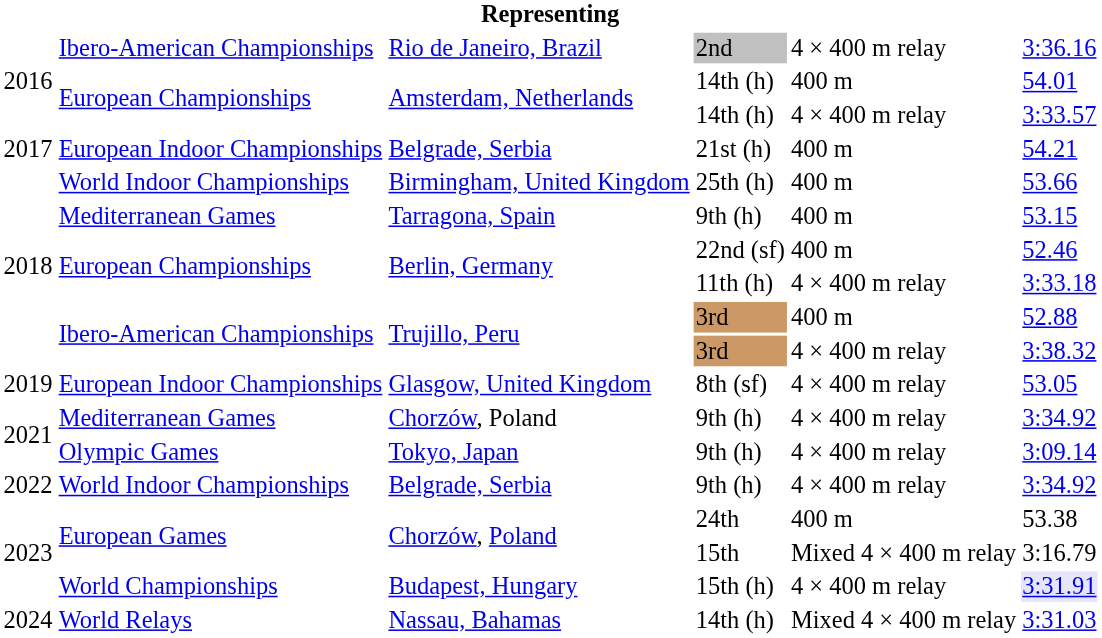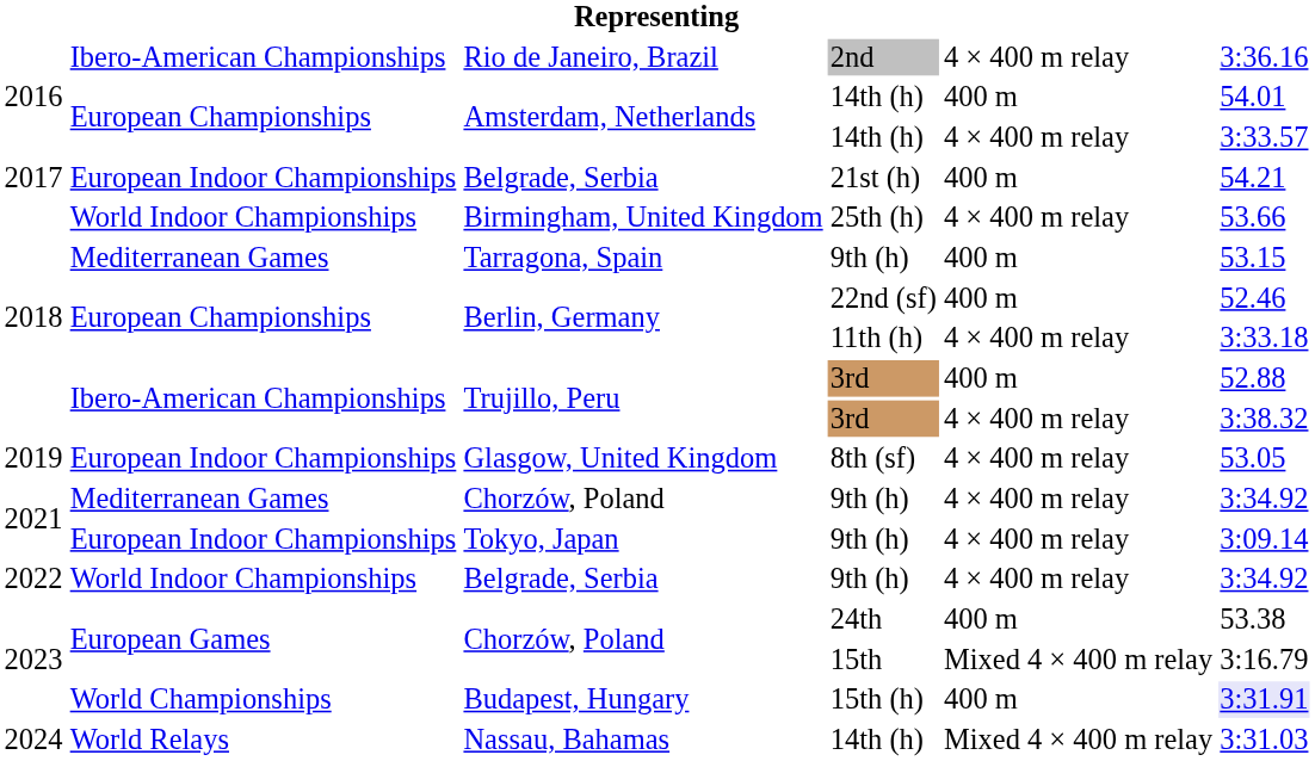 <table>
 <tr>
 <th colspan="6">Representing </th>
 </tr>
 <tr>
 <td rowspan=3>2016</td>
 <td><a href='#'>Ibero-American Championships</a></td>
 <td><a href='#'>Rio de Janeiro, Brazil</a></td>
 <td bgcolor=silver>2nd</td>
 <td>4 × 400 m relay</td>
 <td><a href='#'>3:36.16</a></td>
 </tr>
 <tr>
 <td rowspan=2><a href='#'>European Championships</a></td>
 <td rowspan=2><a href='#'>Amsterdam, Netherlands</a></td>
 <td>14th (h)</td>
 <td>400 m</td>
 <td><a href='#'>54.01</a></td>
 </tr>
 <tr>
 <td>14th (h)</td>
 <td>4 × 400 m relay</td>
 <td><a href='#'>3:33.57</a></td>
 </tr>
 <tr>
 <td>2017</td>
 <td><a href='#'>European Indoor Championships</a></td>
 <td><a href='#'>Belgrade, Serbia</a></td>
 <td>21st (h)</td>
 <td>400 m</td>
 <td><a href='#'>54.21</a></td>
 </tr>
 <tr>
 <td rowspan=6>2018</td>
 <td><a href='#'>World Indoor Championships</a></td>
 <td><a href='#'>Birmingham, United Kingdom</a></td>
 <td>25th (h)</td>
-<td>400 m</td>
+<td>4 × 400 m relay</td>
 <td><a href='#'>53.66</a></td>
 </tr>
 <tr>
 <td><a href='#'>Mediterranean Games</a></td>
 <td><a href='#'>Tarragona, Spain</a></td>
 <td>9th (h)</td>
 <td>400 m</td>
 <td><a href='#'>53.15</a></td>
 </tr>
 <tr>
 <td rowspan=2><a href='#'>European Championships</a></td>
 <td rowspan=2><a href='#'>Berlin, Germany</a></td>
 <td>22nd (sf)</td>
 <td>400 m</td>
 <td><a href='#'>52.46</a></td>
 </tr>
 <tr>
 <td>11th (h)</td>
 <td>4 × 400 m relay</td>
 <td><a href='#'>3:33.18</a></td>
 </tr>
 <tr>
 <td rowspan=2><a href='#'>Ibero-American Championships</a></td>
 <td rowspan=2><a href='#'>Trujillo, Peru</a></td>
 <td bgcolor=cc9966>3rd</td>
 <td>400 m</td>
 <td><a href='#'>52.88</a></td>
 </tr>
 <tr>
 <td bgcolor=cc9966>3rd</td>
 <td>4 × 400 m relay</td>
 <td><a href='#'>3:38.32</a></td>
 </tr>
 <tr>
 <td>2019</td>
 <td><a href='#'>European Indoor Championships</a></td>
 <td><a href='#'>Glasgow, United Kingdom</a></td>
 <td>8th (sf)</td>
 <td>4 × 400 m relay</td>
 <td><a href='#'>53.05</a></td>
 </tr>
 <tr>
 <td rowspan=2>2021</td>
 <td><a href='#'>Mediterranean Games</a></td>
 <td><a href='#'>Chorzów</a>, Poland</td>
 <td>9th (h)</td>
 <td>4 × 400 m relay</td>
 <td><a href='#'>3:34.92</a></td>
 </tr>
 <tr>
-<td><a href='#'>Olympic Games</a></td>
+<td><a href='#'>European Indoor Championships</a></td>
 <td><a href='#'>Tokyo, Japan</a></td>
 <td>9th (h)</td>
 <td>4 × 400 m relay</td>
 <td><a href='#'>3:09.14</a></td>
 </tr>
 <tr>
 <td>2022</td>
 <td><a href='#'>World Indoor Championships</a></td>
 <td><a href='#'>Belgrade, Serbia</a></td>
 <td>9th (h)</td>
 <td>4 × 400 m relay</td>
 <td><a href='#'>3:34.92</a></td>
 </tr>
 <tr>
 <td rowspan=3>2023</td>
 <td rowspan=2><a href='#'>European Games</a></td>
 <td rowspan=2><a href='#'>Chorzów</a>, <a href='#'>Poland</a></td>
 <td>24th</td>
 <td>400 m</td>
 <td>53.38</td>
 </tr>
 <tr>
 <td>15th</td>
 <td>Mixed 4 × 400 m relay</td>
 <td>3:16.79</td>
 </tr>
 <tr>
 <td><a href='#'>World Championships</a></td>
 <td><a href='#'>Budapest, Hungary</a></td>
 <td>15th (h)</td>
-<td>4 × 400 m relay</td>
+<td>400 m</td>
 <td style="background: lavender;"><a href='#'>3:31.91</a></td>
 </tr>
 <tr>
 <td>2024</td>
 <td><a href='#'>World Relays</a></td>
 <td><a href='#'>Nassau, Bahamas</a></td>
 <td>14th (h)</td>
 <td>Mixed 4 × 400 m relay</td>
 <td><a href='#'>3:31.03</a></td>
 </tr>
 </table>
